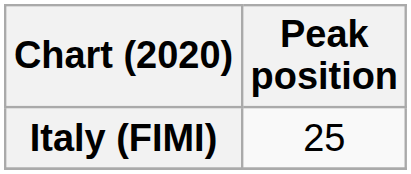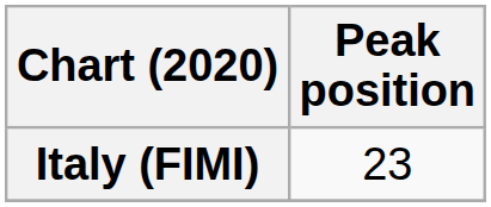 <table class="wikitable sortable plainrowheaders" style="text-align:center;">
 <tr>
 <th>Chart (2020)</th>
 <th>Peak<br>position</th>
 </tr>
 <tr>
 <th scope="row">Italy (FIMI)</th>
-<td>25</td>
+<td>23</td>
 </tr>
 <tr>
 </tr>
 </table>
